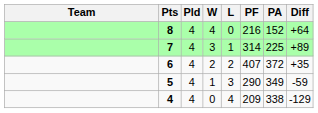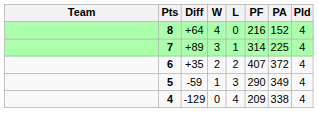 <table class=wikitable style="text-align:center">
 <tr>
 <th width=220>Team</th>
 <th width=20>Pts</th>
-<th width=20>Pld</th>
+<th width=25>Diff</th>
 <th width=20>W</th>
 <th width=20>L</th>
 <th width=20>PF</th>
 <th width=20>PA</th>
-<th width=25>Diff</th>
+<th width=20>Pld</th>
 </tr>
 <tr bgcolor=#aaffaa>
 <td align=left></td>
 <td><strong>8</strong></td>
-<td>4</td>
+<td>+64</td>
 <td>4</td>
 <td>0</td>
 <td>216</td>
 <td>152</td>
-<td>+64</td>
+<td>4</td>
 </tr>
 <tr bgcolor=#aaffaa>
 <td align=left></td>
 <td><strong>7</strong></td>
-<td>4</td>
+<td>+89</td>
 <td>3</td>
 <td>1</td>
 <td>314</td>
 <td>225</td>
-<td>+89</td>
+<td>4</td>
 </tr>
 <tr bgcolor=>
 <td align=left></td>
 <td><strong>6</strong></td>
-<td>4</td>
+<td>+35</td>
 <td>2</td>
 <td>2</td>
 <td>407</td>
 <td>372</td>
-<td>+35</td>
+<td>4</td>
 </tr>
 <tr bgcolor=>
 <td align=left></td>
 <td><strong>5</strong></td>
-<td>4</td>
+<td>-59</td>
 <td>1</td>
 <td>3</td>
 <td>290</td>
 <td>349</td>
-<td>-59</td>
+<td>4</td>
 </tr>
 <tr bgcolor=>
 <td align=left><br></td>
 <td><strong>4</strong></td>
-<td>4</td>
+<td>-129</td>
 <td>0</td>
 <td>4</td>
 <td>209</td>
 <td>338</td>
-<td>-129</td>
+<td>4</td>
 </tr>
 </table>
